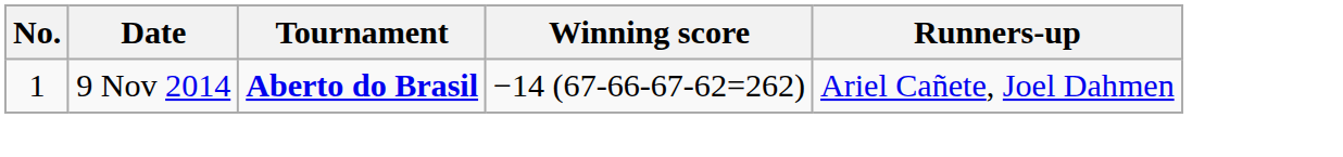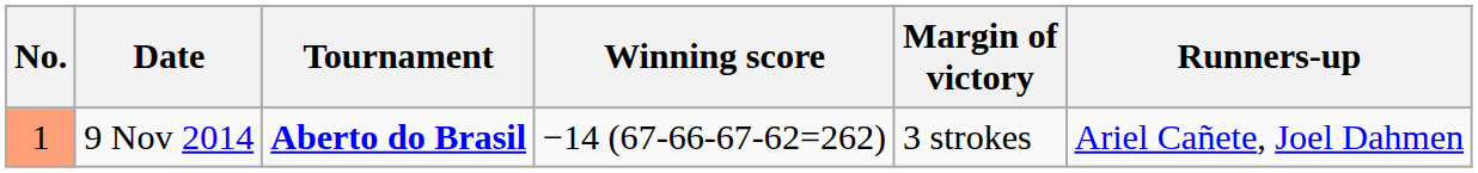 <table class="wikitable" style="font-size:95%;">
 <tr>
 <th>No.</th>
 <th>Date</th>
 <th>Tournament</th>
 <th>Winning score</th>
+<th>Margin of<br>victory</th>
 <th>Runners-up</th>
 </tr>
 <tr>
-<td align=center>1</td>
+<td align=center style="background: lightsalmon;">1</td>
 <td align=right>9 Nov <a href='#'>2014</a></td>
 <td><strong><a href='#'>Aberto do Brasil</a></strong></td>
 <td>−14 (67-66-67-62=262)</td>
+<td>3 strokes</td>
 <td> <a href='#'>Ariel Cañete</a>,  <a href='#'>Joel Dahmen</a></td>
 </tr>
 </table>
